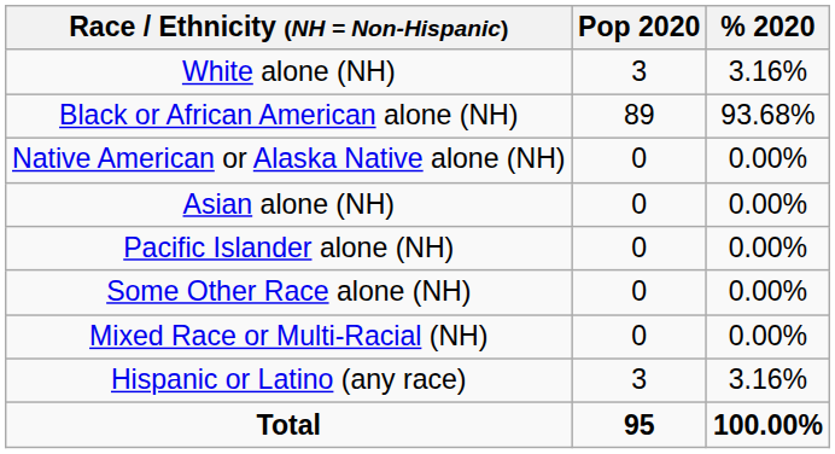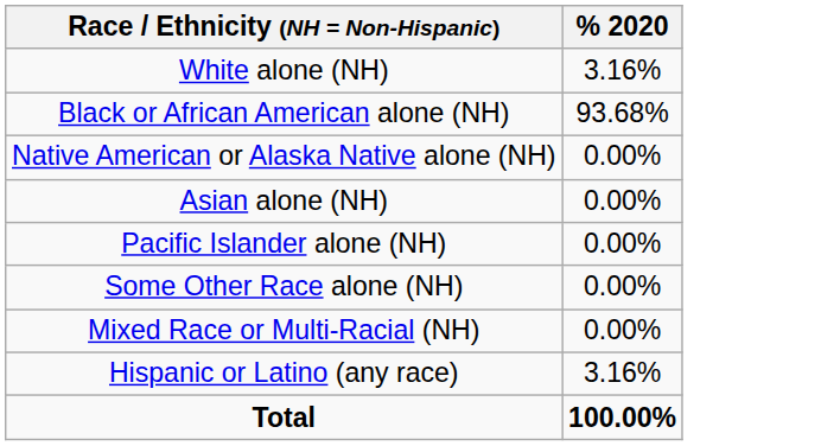 <table class="wikitable" style="text-align:center;">
 <tr>
 <th>Race / Ethnicity <small>(<em>NH = Non-Hispanic</em>)</small></th>
-<th>Pop 2020</th>
 <th>% 2020</th>
 </tr>
 <tr>
 <td><a href='#'>White</a> alone (NH)</td>
-<td>3</td>
 <td>3.16%</td>
 </tr>
 <tr>
 <td><a href='#'>Black or African American</a> alone (NH)</td>
-<td>89</td>
 <td>93.68%</td>
 </tr>
 <tr>
 <td><a href='#'>Native American</a> or <a href='#'>Alaska Native</a> alone (NH)</td>
-<td>0</td>
 <td>0.00%</td>
 </tr>
 <tr>
 <td><a href='#'>Asian</a> alone (NH)</td>
-<td>0</td>
 <td>0.00%</td>
 </tr>
 <tr>
 <td><a href='#'>Pacific Islander</a> alone (NH)</td>
-<td>0</td>
 <td>0.00%</td>
 </tr>
 <tr>
 <td><a href='#'>Some Other Race</a> alone (NH)</td>
-<td>0</td>
 <td>0.00%</td>
 </tr>
 <tr>
 <td><a href='#'>Mixed Race or Multi-Racial</a> (NH)</td>
-<td>0</td>
 <td>0.00%</td>
 </tr>
 <tr>
 <td><a href='#'>Hispanic or Latino</a> (any race)</td>
-<td>3</td>
 <td>3.16%</td>
 </tr>
 <tr>
 <td><strong>Total</strong></td>
-<td><strong>95</strong></td>
 <td><strong>100.00%</strong></td>
 </tr>
 </table>
